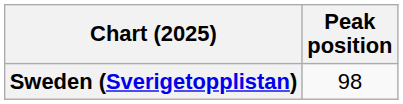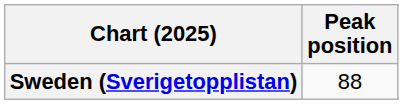 <table class="wikitable sortable plainrowheaders" style="text-align:center">
 <tr>
 <th>Chart (2025)</th>
 <th>Peak<br>position</th>
 </tr>
 <tr>
 <th scope="row">Sweden (<a href='#'>Sverigetopplistan</a>)</th>
-<td>98</td>
+<td>88</td>
 </tr>
 </table>
